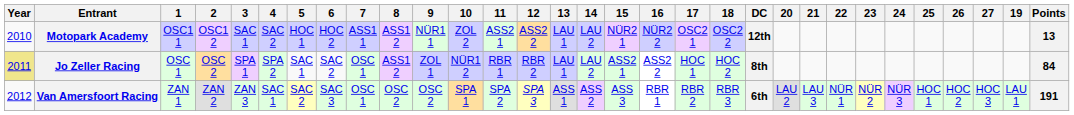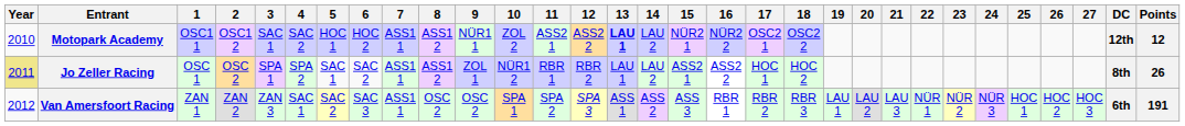 <table class="wikitable" style="text-align:center; font-size:85%">
 <tr>
 <th>Year</th>
 <th>Entrant</th>
 <th>1</th>
 <th>2</th>
 <th>3</th>
 <th>4</th>
 <th>5</th>
 <th>6</th>
 <th>7</th>
 <th>8</th>
 <th>9</th>
 <th>10</th>
 <th>11</th>
 <th>12</th>
 <th>13</th>
 <th>14</th>
 <th>15</th>
 <th>16</th>
 <th>17</th>
 <th>18</th>
-<th>DC</th>
+<th>19</th>
 <th>20</th>
 <th>21</th>
 <th>22</th>
 <th>23</th>
 <th>24</th>
 <th>25</th>
 <th>26</th>
 <th>27</th>
-<th>19</th>
+<th>DC</th>
 <th>Points</th>
 </tr>
 <tr>
 <td><a href='#'>2010</a></td>
 <th nowrap><a href='#'>Motopark Academy</a></th>
 <td style="background:#CFCFFF;"><a href='#'>OSC1<br>1</a><br></td>
 <td style="background:#EFCFFF;"><a href='#'>OSC1<br>2</a><br></td>
 <td style="background:#CFCFFF;"><a href='#'>SAC<br>1</a><br></td>
 <td style="background:#CFCFFF;"><a href='#'>SAC<br>2</a><br></td>
 <td style="background:#CFCFFF;"><a href='#'>HOC<br>1</a><br></td>
 <td style="background:#CFCFFF;"><a href='#'>HOC<br>2</a><br></td>
 <td style="background:#CFCFFF;"><a href='#'>ASS1<br>1</a><br></td>
 <td style="background:#EFCFFF;"><a href='#'>ASS1<br>2</a><br></td>
 <td style="background:#DFFFDF;"><a href='#'>NÜR1<br>1</a><br></td>
 <td style="background:#CFCFFF;"><a href='#'>ZOL<br>2</a><br></td>
 <td style="background:#DFFFDF;"><a href='#'>ASS2<br>1</a><br></td>
 <td style="background:#FFDF9F;"><a href='#'>ASS2<br>2</a><br></td>
-<td style="background:#CFCFFF;"><a href='#'>LAU<br>1</a><br></td>
+<td style="background:#CFCFFF;"><strong><a href='#'>LAU<br>1</a><br></strong></td>
 <td style="background:#CFCFFF;"><a href='#'>LAU<br>2</a><br></td>
 <td style="background:#EFCFFF;"><a href='#'>NÜR2<br>1</a><br></td>
 <td style="background:#CFCFFF;"><a href='#'>NÜR2<br>2</a><br></td>
 <td style="background:#EFCFFF;"><a href='#'>OSC2<br>1</a><br></td>
 <td style="background:#CFCFFF;"><a href='#'>OSC2<br>2</a><br></td>
-<th>12th</th>
 <td></td>
 <td></td>
 <td></td>
 <td></td>
 <td></td>
 <td></td>
 <td></td>
 <td></td>
 <td></td>
-<th>13</th>
+<th>12th</th>
+<th>12</th>
 </tr>
 <tr>
 <td style="background: khaki;"><a href='#'>2011</a></td>
 <th nowrap><a href='#'>Jo Zeller Racing</a></th>
 <td style="background:#DFFFDF;"><a href='#'>OSC<br>1</a><br></td>
 <td style="background:#FFDF9F;"><a href='#'>OSC<br>2</a><br></td>
 <td style="background:#EFCFFF;"><a href='#'>SPA<br>1</a><br></td>
 <td style="background:#DFFFDF;"><a href='#'>SPA<br>2</a><br></td>
 <td style="background:#;"><a href='#'>SAC<br>1</a></td>
 <td style="background:#;"><a href='#'>SAC<br>2</a></td>
-<td style="background:#DFFFDF;"><a href='#'>OSC<br>1</a><br></td>
+<td style="background:#DFFFDF;"><a href='#'>ASS1<br>1</a><br></td>
 <td style="background:#EFCFFF;"><a href='#'>ASS1<br>2</a><br></td>
 <td style="background:#CFCFFF;"><a href='#'>ZOL<br>1</a><br></td>
 <td style="background:#CFCFFF;"><a href='#'>NÜR1<br>2</a><br></td>
 <td style="background:#CFCFFF;"><a href='#'>RBR<br>1</a><br></td>
 <td style="background:#CFCFFF;"><a href='#'>RBR<br>2</a><br></td>
 <td style="background:#CFCFFF;"><a href='#'>LAU<br>1</a><br></td>
 <td style="background:#DFFFDF;"><a href='#'>LAU<br>2</a><br></td>
 <td style="background:#DFFFDF;"><a href='#'>ASS2<br>1</a><br></td>
 <td style="background:#FFFFFF;"><a href='#'>ASS2<br>2</a><br></td>
 <td style="background:#DFFFDF;"><a href='#'>HOC<br>1</a><br></td>
 <td style="background:#DFFFDF;"><a href='#'>HOC<br>2</a><br></td>
-<th>8th</th>
 <td></td>
 <td></td>
 <td></td>
 <td></td>
 <td></td>
 <td></td>
 <td></td>
 <td></td>
 <td></td>
-<th>84</th>
+<th>8th</th>
+<th>26</th>
 </tr>
 <tr>
 <td><a href='#'>2012</a></td>
 <th nowrap><a href='#'>Van Amersfoort Racing</a></th>
 <td style="background:#DFFFDF;"><a href='#'>ZAN<br>1</a><br></td>
 <td style="background:#DFDFDF;"><a href='#'>ZAN<br>2</a><br></td>
 <td style="background:#DFFFDF;"><a href='#'>ZAN<br>3</a><br></td>
 <td style="background:#DFFFDF;"><a href='#'>SAC<br>1</a><br></td>
 <td style="background:#FFFFBF;"><a href='#'>SAC<br>2</a><br></td>
 <td style="background:#DFFFDF;"><a href='#'>SAC<br>3</a><br></td>
-<td style="background:#DFFFDF;"><a href='#'>OSC<br>1</a><br></td>
+<td style="background:#DFFFDF;"><a href='#'>ASS1<br>1</a><br></td>
 <td style="background:#DFFFDF;"><a href='#'>OSC<br>2</a><br></td>
 <td style="background:#DFFFDF;"><a href='#'>OSC<br>2</a><br></td>
 <td style="background:#FFDF9F;"><a href='#'>SPA<br>1</a><br></td>
 <td style="background:#DFFFDF;"><a href='#'>SPA<br>2</a><br></td>
 <td style="background:#FFFFBF;"><em><a href='#'>SPA<br>3</a></em><br></td>
 <td style="background:#DFDFDF;"><a href='#'>ASS<br>1</a><br></td>
 <td style="background:#EFCFFF;"><a href='#'>ASS<br>2</a><br></td>
 <td style="background:#DFFFDF;"><a href='#'>ASS<br>3</a><br></td>
 <td style="background:#FFFFFF;"><a href='#'>RBR<br>1</a><br></td>
 <td style="background:#DFFFDF;"><a href='#'>RBR<br>2</a><br></td>
 <td style="background:#DFFFDF;"><a href='#'>RBR<br>3</a><br></td>
-<th>6th</th>
+<td style="background:#DFFFDF;"><a href='#'>LAU<br>1</a><br></td>
 <td style="background:#DFDFDF;"><a href='#'>LAU<br>2</a><br></td>
 <td style="background:#DFFFDF;"><a href='#'>LAU<br>3</a><br></td>
 <td style="background:#DFFFDF;"><a href='#'>NÜR<br>1</a><br></td>
 <td style="background:#FFFFBF;"><a href='#'>NÜR<br>2</a><br></td>
 <td style="background:#EFCFFF;"><a href='#'>NÜR<br>3</a><br></td>
 <td style="background:#DFFFDF;"><a href='#'>HOC<br>1</a><br></td>
 <td style="background:#DFFFDF;"><a href='#'>HOC<br>2</a><br></td>
 <td style="background:#DFFFDF;"><a href='#'>HOC<br>3</a><br></td>
-<td style="background:#DFFFDF;"><a href='#'>LAU<br>1</a><br></td>
+<th>6th</th>
 <th>191</th>
 </tr>
 </table>
